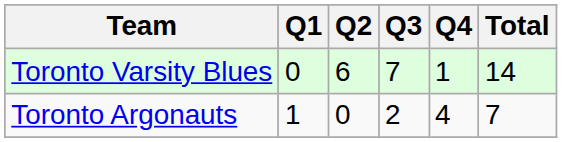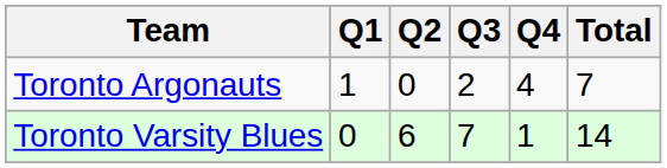 <table class="wikitable">
 <tr>
 <th>Team</th>
 <th>Q1</th>
 <th>Q2</th>
 <th>Q3</th>
 <th>Q4</th>
 <th>Total</th>
 </tr>
+<tr>
+<td><a href='#'>Toronto Argonauts</a></td>
+<td>1</td>
+<td>0</td>
+<td>2</td>
+<td>4</td>
+<td>7</td>
+</tr>
 <tr style="background-color:#ddffdd">
 <td><a href='#'>Toronto Varsity Blues</a></td>
 <td>0</td>
 <td>6</td>
 <td>7</td>
 <td>1</td>
 <td>14</td>
 </tr>
-<tr>
-<td><a href='#'>Toronto Argonauts</a></td>
-<td>1</td>
-<td>0</td>
-<td>2</td>
-<td>4</td>
-<td>7</td>
-</tr>
 </table>
